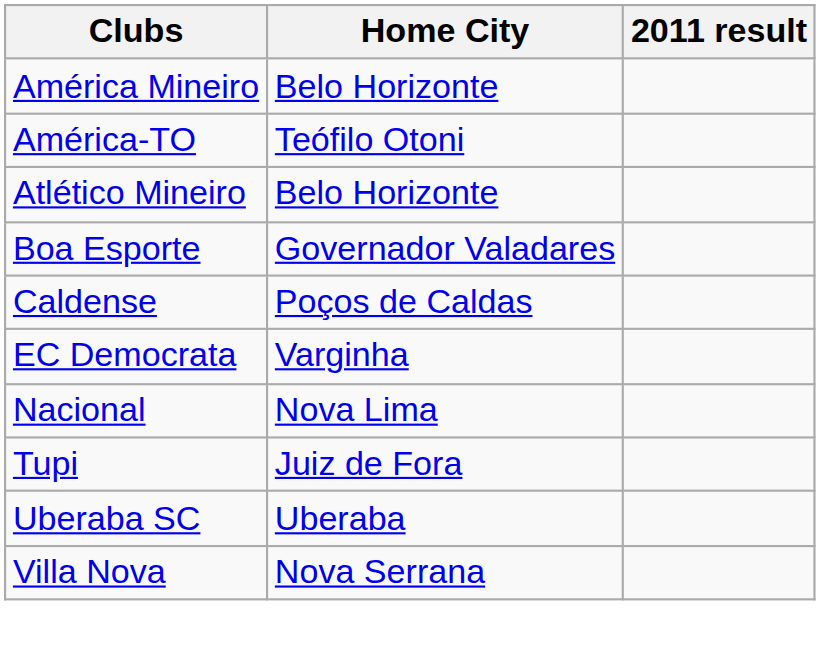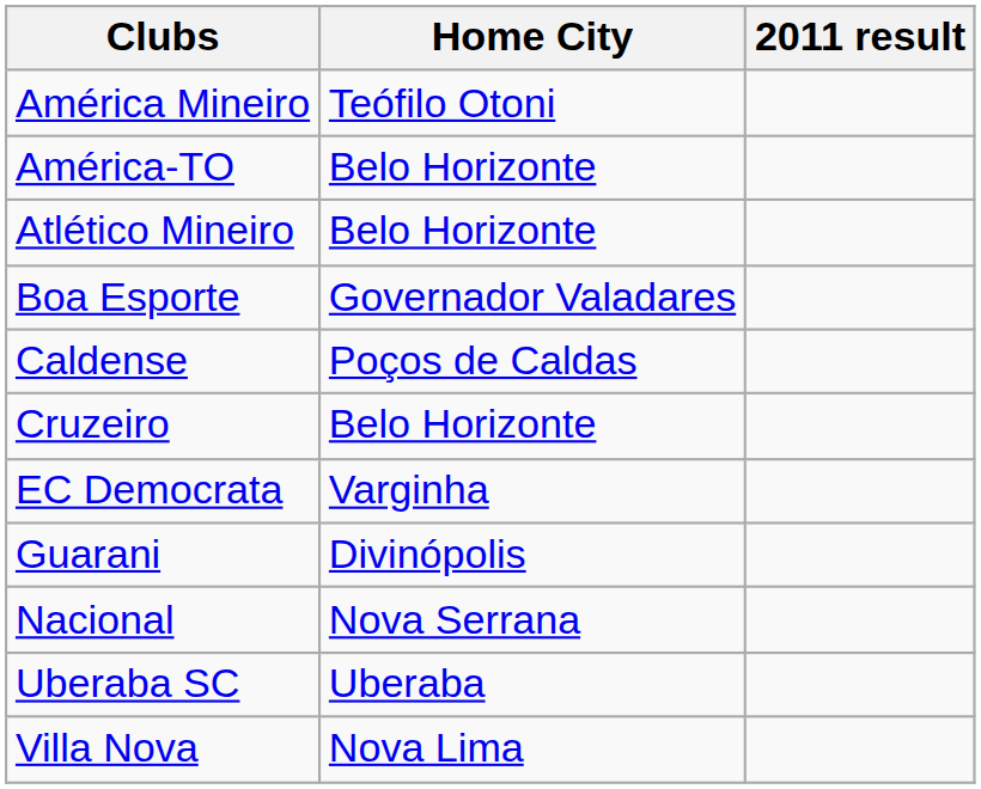 <table class="wikitable sortable">
 <tr>
 <th>Clubs</th>
 <th>Home City</th>
 <th>2011 result</th>
 </tr>
 <tr>
 <td><a href='#'>América Mineiro</a></td>
-<td><a href='#'>Belo Horizonte</a></td>
+<td><a href='#'>Teófilo Otoni</a></td>
 <td></td>
 </tr>
 <tr>
 <td><a href='#'>América-TO</a></td>
-<td><a href='#'>Teófilo Otoni</a></td>
+<td><a href='#'>Belo Horizonte</a></td>
 <td></td>
 </tr>
 <tr>
 <td><a href='#'>Atlético Mineiro</a></td>
 <td><a href='#'>Belo Horizonte</a></td>
 <td></td>
 </tr>
 <tr>
 <td><a href='#'>Boa Esporte</a></td>
 <td><a href='#'>Governador Valadares</a></td>
 <td></td>
 </tr>
 <tr>
 <td><a href='#'>Caldense</a></td>
 <td><a href='#'>Poços de Caldas</a></td>
 <td></td>
 </tr>
 <tr>
+<td><a href='#'>Cruzeiro</a></td>
+<td><a href='#'>Belo Horizonte</a></td>
+<td></td>
+</tr>
+<tr>
 <td><a href='#'>EC Democrata</a></td>
 <td><a href='#'>Varginha</a></td>
 <td></td>
 </tr>
 <tr>
-<td><a href='#'>Nacional</a></td>
-<td><a href='#'>Nova Lima</a></td>
+<td><a href='#'>Guarani</a></td>
+<td><a href='#'>Divinópolis</a></td>
 <td></td>
 </tr>
 <tr>
-<td><a href='#'>Tupi</a></td>
-<td><a href='#'>Juiz de Fora</a></td>
+<td><a href='#'>Nacional</a></td>
+<td><a href='#'>Nova Serrana</a></td>
 <td></td>
 </tr>
 <tr>
 <td><a href='#'>Uberaba SC</a></td>
 <td><a href='#'>Uberaba</a></td>
 <td></td>
 </tr>
 <tr>
 <td><a href='#'>Villa Nova</a></td>
-<td><a href='#'>Nova Serrana</a></td>
+<td><a href='#'>Nova Lima</a></td>
 <td></td>
 </tr>
 </table>
